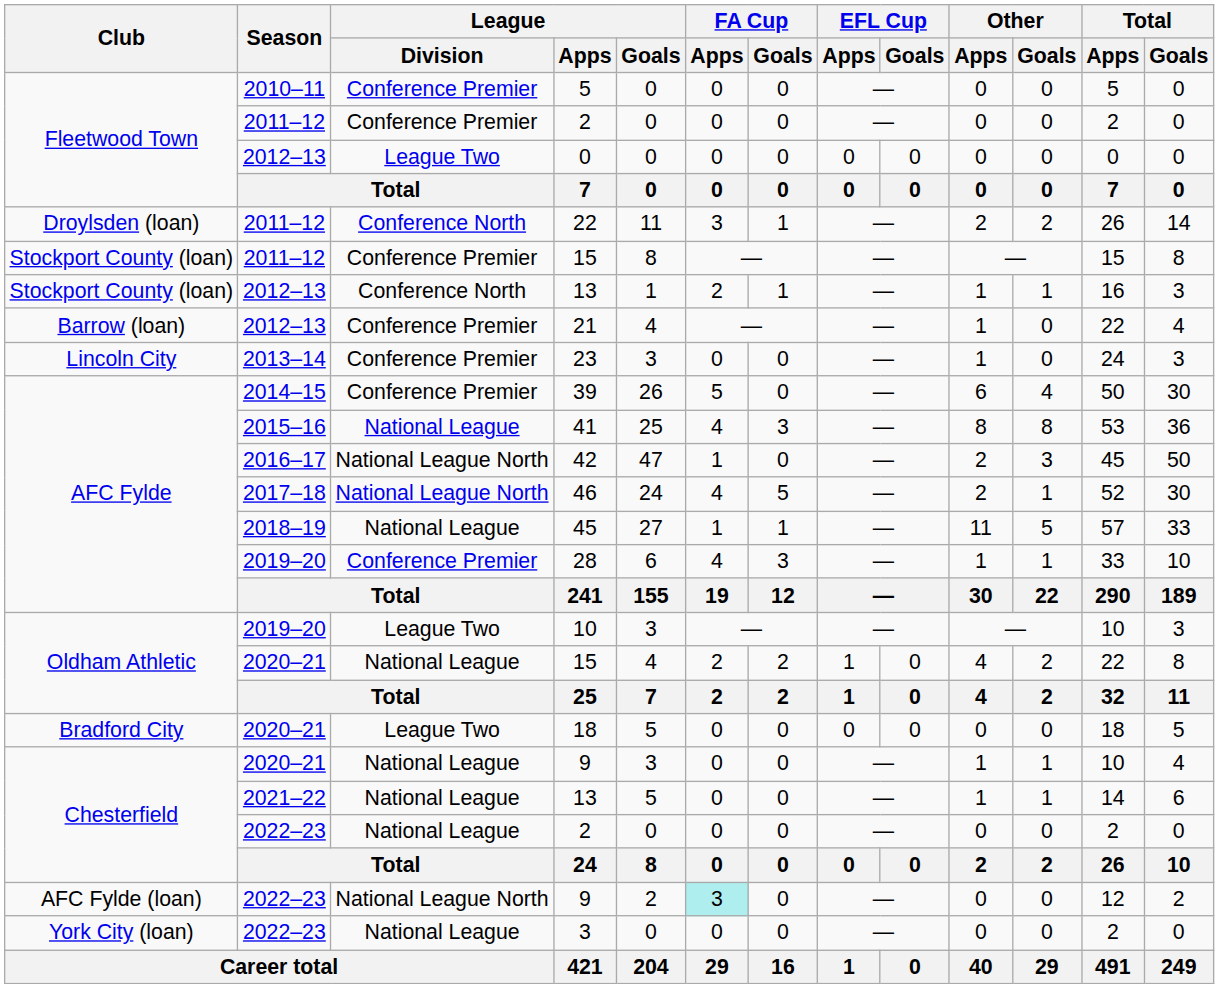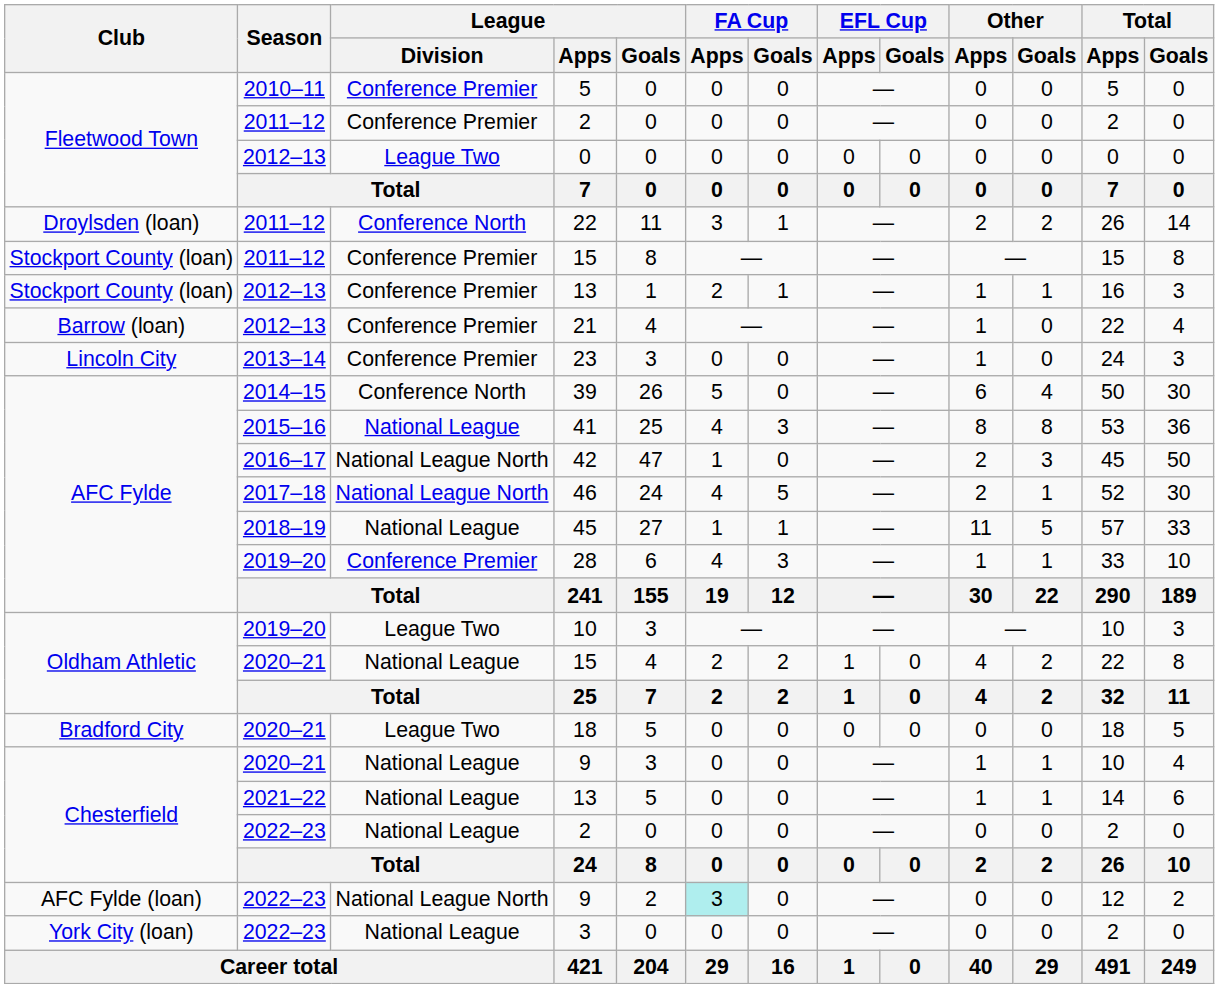 <table class="wikitable" style="text-align:center">
 <tr>
 <th rowspan="2">Club</th>
 <th rowspan="2">Season</th>
 <th colspan="3">League</th>
 <th colspan="2"><a href='#'>FA Cup</a></th>
 <th colspan="2"><a href='#'>EFL Cup</a></th>
 <th colspan="2">Other</th>
 <th colspan="2">Total</th>
 </tr>
 <tr>
 <th>Division</th>
 <th>Apps</th>
 <th>Goals</th>
 <th>Apps</th>
 <th>Goals</th>
 <th>Apps</th>
 <th>Goals</th>
 <th>Apps</th>
 <th>Goals</th>
 <th>Apps</th>
 <th>Goals</th>
 </tr>
 <tr>
 <td rowspan="4"><a href='#'>Fleetwood Town</a></td>
 <td><a href='#'>2010–11</a></td>
 <td><a href='#'>Conference Premier</a></td>
 <td>5</td>
 <td>0</td>
 <td>0</td>
 <td>0</td>
 <td colspan="2">—</td>
 <td>0</td>
 <td>0</td>
 <td>5</td>
 <td>0</td>
 </tr>
 <tr>
 <td><a href='#'>2011–12</a></td>
 <td>Conference Premier</td>
 <td>2</td>
 <td>0</td>
 <td>0</td>
 <td>0</td>
 <td colspan="2">—</td>
 <td>0</td>
 <td>0</td>
 <td>2</td>
 <td>0</td>
 </tr>
 <tr>
 <td><a href='#'>2012–13</a></td>
 <td><a href='#'>League Two</a></td>
 <td>0</td>
 <td>0</td>
 <td>0</td>
 <td>0</td>
 <td>0</td>
 <td>0</td>
 <td>0</td>
 <td>0</td>
 <td>0</td>
 <td>0</td>
 </tr>
 <tr>
 <th colspan=2>Total</th>
 <th>7</th>
 <th>0</th>
 <th>0</th>
 <th>0</th>
 <th>0</th>
 <th>0</th>
 <th>0</th>
 <th>0</th>
 <th>7</th>
 <th>0</th>
 </tr>
 <tr>
 <td><a href='#'>Droylsden</a> (loan)</td>
 <td><a href='#'>2011–12</a></td>
 <td><a href='#'>Conference North</a></td>
 <td>22</td>
 <td>11</td>
 <td>3</td>
 <td>1</td>
 <td colspan="2">—</td>
 <td>2</td>
 <td>2</td>
 <td>26</td>
 <td>14</td>
 </tr>
 <tr>
 <td><a href='#'>Stockport County</a> (loan)</td>
 <td><a href='#'>2011–12</a></td>
 <td>Conference Premier</td>
 <td>15</td>
 <td>8</td>
 <td colspan="2">—</td>
 <td colspan="2">—</td>
 <td colspan="2">—</td>
 <td>15</td>
 <td>8</td>
 </tr>
 <tr>
 <td><a href='#'>Stockport County</a> (loan)</td>
 <td><a href='#'>2012–13</a></td>
-<td>Conference North</td>
+<td>Conference Premier</td>
 <td>13</td>
 <td>1</td>
 <td>2</td>
 <td>1</td>
 <td colspan="2">—</td>
 <td>1</td>
 <td>1</td>
 <td>16</td>
 <td>3</td>
 </tr>
 <tr>
 <td><a href='#'>Barrow</a> (loan)</td>
 <td><a href='#'>2012–13</a></td>
 <td>Conference Premier</td>
 <td>21</td>
 <td>4</td>
 <td colspan="2">—</td>
 <td colspan="2">—</td>
 <td>1</td>
 <td>0</td>
 <td>22</td>
 <td>4</td>
 </tr>
 <tr>
 <td><a href='#'>Lincoln City</a></td>
 <td><a href='#'>2013–14</a></td>
 <td>Conference Premier</td>
 <td>23</td>
 <td>3</td>
 <td>0</td>
 <td>0</td>
 <td colspan="2">—</td>
 <td>1</td>
 <td>0</td>
 <td>24</td>
 <td>3</td>
 </tr>
 <tr>
 <td rowspan="7"><a href='#'>AFC Fylde</a></td>
 <td><a href='#'>2014–15</a></td>
-<td>Conference Premier</td>
+<td>Conference North</td>
 <td>39</td>
 <td>26</td>
 <td>5</td>
 <td>0</td>
 <td colspan="2">—</td>
 <td>6</td>
 <td>4</td>
 <td>50</td>
 <td>30</td>
 </tr>
 <tr>
 <td><a href='#'>2015–16</a></td>
 <td><a href='#'>National League</a></td>
 <td>41</td>
 <td>25</td>
 <td>4</td>
 <td>3</td>
 <td colspan="2">—</td>
 <td>8</td>
 <td>8</td>
 <td>53</td>
 <td>36</td>
 </tr>
 <tr>
 <td><a href='#'>2016–17</a></td>
 <td>National League North</td>
 <td>42</td>
 <td>47</td>
 <td>1</td>
 <td>0</td>
 <td colspan="2">—</td>
 <td>2</td>
 <td>3</td>
 <td>45</td>
 <td>50</td>
 </tr>
 <tr>
 <td><a href='#'>2017–18</a></td>
 <td><a href='#'>National League North</a></td>
 <td>46</td>
 <td>24</td>
 <td>4</td>
 <td>5</td>
 <td colspan="2">—</td>
 <td>2</td>
 <td>1</td>
 <td>52</td>
 <td>30</td>
 </tr>
 <tr>
 <td><a href='#'>2018–19</a></td>
 <td>National League</td>
 <td>45</td>
 <td>27</td>
 <td>1</td>
 <td>1</td>
 <td colspan="2">—</td>
 <td>11</td>
 <td>5</td>
 <td>57</td>
 <td>33</td>
 </tr>
 <tr>
 <td><a href='#'>2019–20</a></td>
 <td><a href='#'>Conference Premier</a></td>
 <td>28</td>
 <td>6</td>
 <td>4</td>
 <td>3</td>
 <td colspan="2">—</td>
 <td>1</td>
 <td>1</td>
 <td>33</td>
 <td>10</td>
 </tr>
 <tr>
 <th colspan="2">Total</th>
 <th>241</th>
 <th>155</th>
 <th>19</th>
 <th>12</th>
 <th colspan="2">—</th>
 <th>30</th>
 <th>22</th>
 <th>290</th>
 <th>189</th>
 </tr>
 <tr>
 <td rowspan="3"><a href='#'>Oldham Athletic</a></td>
 <td><a href='#'>2019–20</a></td>
 <td>League Two</td>
 <td>10</td>
 <td>3</td>
 <td colspan="2">—</td>
 <td colspan="2">—</td>
 <td colspan="2">—</td>
 <td>10</td>
 <td>3</td>
 </tr>
 <tr>
 <td><a href='#'>2020–21</a></td>
 <td>National League</td>
 <td>15</td>
 <td>4</td>
 <td>2</td>
 <td>2</td>
 <td>1</td>
 <td>0</td>
 <td>4</td>
 <td>2</td>
 <td>22</td>
 <td>8</td>
 </tr>
 <tr>
 <th colspan="2">Total</th>
 <th>25</th>
 <th>7</th>
 <th>2</th>
 <th>2</th>
 <th>1</th>
 <th>0</th>
 <th>4</th>
 <th>2</th>
 <th>32</th>
 <th>11</th>
 </tr>
 <tr>
 <td><a href='#'>Bradford City</a></td>
 <td><a href='#'>2020–21</a></td>
 <td>League Two</td>
 <td>18</td>
 <td>5</td>
 <td>0</td>
 <td>0</td>
 <td>0</td>
 <td>0</td>
 <td>0</td>
 <td>0</td>
 <td>18</td>
 <td>5</td>
 </tr>
 <tr>
 <td rowspan="4"><a href='#'>Chesterfield</a></td>
 <td><a href='#'>2020–21</a></td>
 <td>National League</td>
 <td>9</td>
 <td>3</td>
 <td>0</td>
 <td>0</td>
 <td colspan="2">—</td>
 <td>1</td>
 <td>1</td>
 <td>10</td>
 <td>4</td>
 </tr>
 <tr>
 <td><a href='#'>2021–22</a></td>
 <td>National League</td>
 <td>13</td>
 <td>5</td>
 <td>0</td>
 <td>0</td>
 <td colspan="2">—</td>
 <td>1</td>
 <td>1</td>
 <td>14</td>
 <td>6</td>
 </tr>
 <tr>
 <td><a href='#'>2022–23</a></td>
 <td>National League</td>
 <td>2</td>
 <td>0</td>
 <td>0</td>
 <td>0</td>
 <td colspan="2">—</td>
 <td>0</td>
 <td>0</td>
 <td>2</td>
 <td>0</td>
 </tr>
 <tr>
 <th colspan=2>Total</th>
 <th>24</th>
 <th>8</th>
 <th>0</th>
 <th>0</th>
 <th>0</th>
 <th>0</th>
 <th>2</th>
 <th>2</th>
 <th>26</th>
 <th>10</th>
 </tr>
 <tr>
 <td>AFC Fylde (loan)</td>
 <td><a href='#'>2022–23</a></td>
 <td>National League North</td>
 <td>9</td>
 <td>2</td>
 <td style="background: paleturquoise;">3</td>
 <td>0</td>
 <td colspan="2">—</td>
 <td>0</td>
 <td>0</td>
 <td>12</td>
 <td>2</td>
 </tr>
 <tr>
 <td><a href='#'>York City</a> (loan)</td>
 <td><a href='#'>2022–23</a></td>
 <td>National League</td>
 <td>3</td>
 <td>0</td>
 <td>0</td>
 <td>0</td>
 <td colspan="2">—</td>
 <td>0</td>
 <td>0</td>
 <td>2</td>
 <td>0</td>
 </tr>
 <tr>
 <th colspan="3">Career total</th>
 <th>421</th>
 <th>204</th>
 <th>29</th>
 <th>16</th>
 <th>1</th>
 <th>0</th>
 <th>40</th>
 <th>29</th>
 <th>491</th>
 <th>249</th>
 </tr>
 </table>
